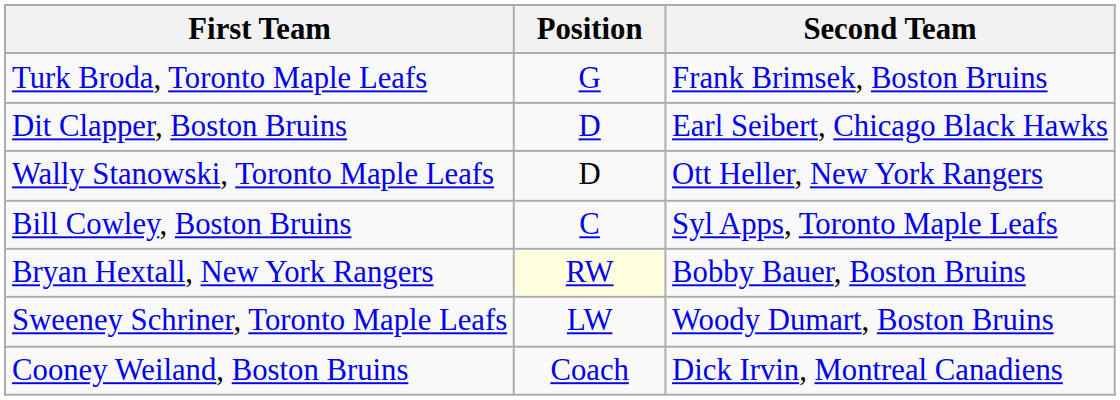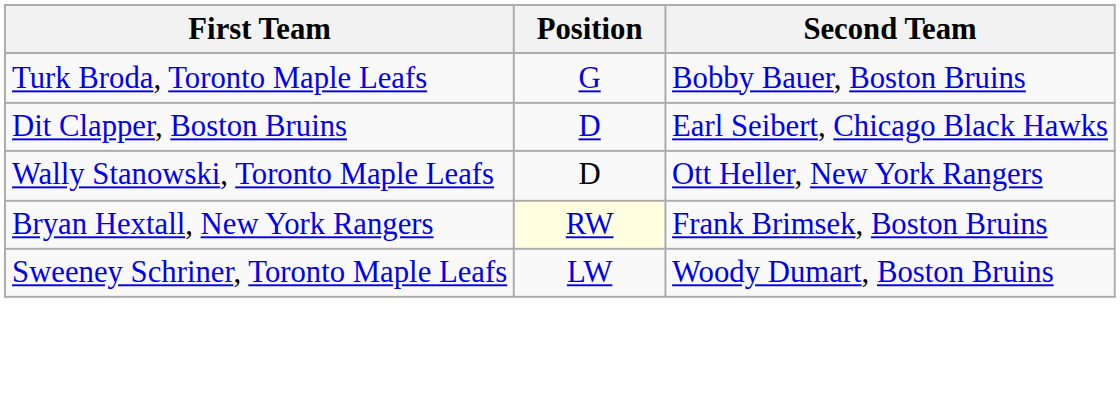 <table class="wikitable">
 <tr>
 <th>First Team</th>
 <th>  Position  </th>
 <th>Second Team</th>
 </tr>
 <tr>
 <td><a href='#'>Turk Broda</a>, <a href='#'>Toronto Maple Leafs</a></td>
 <td align=center><a href='#'>G</a></td>
-<td><a href='#'>Frank Brimsek</a>, <a href='#'>Boston Bruins</a></td>
+<td><a href='#'>Bobby Bauer</a>, <a href='#'>Boston Bruins</a></td>
 </tr>
 <tr>
 <td><a href='#'>Dit Clapper</a>, <a href='#'>Boston Bruins</a></td>
 <td align=center><a href='#'>D</a></td>
 <td><a href='#'>Earl Seibert</a>, <a href='#'>Chicago Black Hawks</a></td>
 </tr>
 <tr>
 <td><a href='#'>Wally Stanowski</a>, <a href='#'>Toronto Maple Leafs</a></td>
 <td align=center>D</td>
 <td><a href='#'>Ott Heller</a>, <a href='#'>New York Rangers</a></td>
 </tr>
 <tr>
-<td><a href='#'>Bill Cowley</a>, <a href='#'>Boston Bruins</a></td>
-<td align=center><a href='#'>C</a></td>
-<td><a href='#'>Syl Apps</a>, <a href='#'>Toronto Maple Leafs</a></td>
-</tr>
-<tr>
 <td><a href='#'>Bryan Hextall</a>, <a href='#'>New York Rangers</a></td>
 <td align=center style="background: lightyellow;"><a href='#'>RW</a></td>
-<td><a href='#'>Bobby Bauer</a>, <a href='#'>Boston Bruins</a></td>
+<td><a href='#'>Frank Brimsek</a>, <a href='#'>Boston Bruins</a></td>
 </tr>
 <tr>
 <td><a href='#'>Sweeney Schriner</a>, <a href='#'>Toronto Maple Leafs</a></td>
 <td align=center><a href='#'>LW</a></td>
 <td><a href='#'>Woody Dumart</a>, <a href='#'>Boston Bruins</a></td>
 </tr>
-<tr>
-<td><a href='#'>Cooney Weiland</a>, <a href='#'>Boston Bruins</a></td>
-<td align=center><a href='#'>Coach</a></td>
-<td><a href='#'>Dick Irvin</a>, <a href='#'>Montreal Canadiens</a></td>
-</tr>
 </table>
